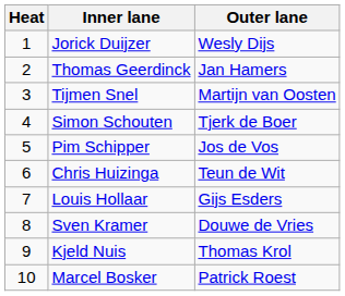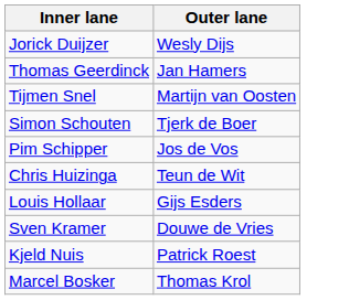 <table class="wikitable">
 <tr>
-<th>Heat</th>
 <th>Inner lane</th>
 <th>Outer lane</th>
 </tr>
 <tr>
-<td align="center">1</td>
 <td><a href='#'>Jorick Duijzer</a></td>
 <td><a href='#'>Wesly Dijs</a></td>
 </tr>
 <tr>
-<td align="center">2</td>
 <td><a href='#'>Thomas Geerdinck</a></td>
 <td><a href='#'>Jan Hamers</a></td>
 </tr>
 <tr>
-<td align="center">3</td>
 <td><a href='#'>Tijmen Snel</a></td>
 <td><a href='#'>Martijn van Oosten</a></td>
 </tr>
 <tr>
-<td align="center">4</td>
 <td><a href='#'>Simon Schouten</a></td>
 <td><a href='#'>Tjerk de Boer</a></td>
 </tr>
 <tr>
-<td align="center">5</td>
 <td><a href='#'>Pim Schipper</a></td>
 <td><a href='#'>Jos de Vos</a></td>
 </tr>
 <tr>
-<td align="center">6</td>
 <td><a href='#'>Chris Huizinga</a></td>
 <td><a href='#'>Teun de Wit</a></td>
 </tr>
 <tr>
-<td align="center">7</td>
 <td><a href='#'>Louis Hollaar</a></td>
 <td><a href='#'>Gijs Esders</a></td>
 </tr>
 <tr>
-<td align="center">8</td>
 <td><a href='#'>Sven Kramer</a></td>
 <td><a href='#'>Douwe de Vries</a></td>
 </tr>
 <tr>
-<td align="center">9</td>
 <td><a href='#'>Kjeld Nuis</a></td>
+<td><a href='#'>Patrick Roest</a></td>
+</tr>
+<tr>
+<td><a href='#'>Marcel Bosker</a></td>
 <td><a href='#'>Thomas Krol</a></td>
 </tr>
-<tr>
-<td align="center">10</td>
-<td><a href='#'>Marcel Bosker</a></td>
-<td><a href='#'>Patrick Roest</a></td>
-</tr>
 </table>
